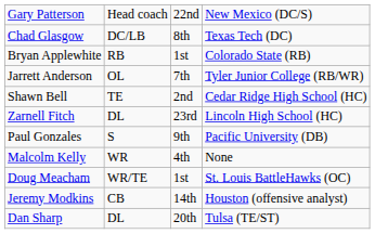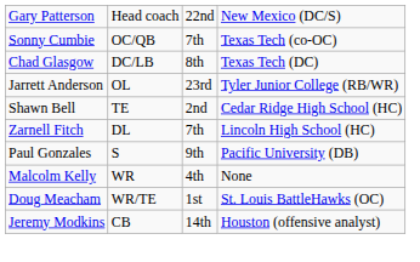 <table class="wikitable">
 <tr>
 <td><a href='#'>Gary Patterson</a></td>
 <td>Head coach</td>
 <td>22nd</td>
 <td><a href='#'>New Mexico</a> (DC/S)</td>
 </tr>
 <tr>
+<td><a href='#'>Sonny Cumbie</a></td>
+<td>OC/QB</td>
+<td>7th</td>
+<td><a href='#'>Texas Tech</a> (co-OC)</td>
+</tr>
+<tr>
 <td><a href='#'>Chad Glasgow</a></td>
 <td>DC/LB</td>
 <td>8th</td>
 <td><a href='#'>Texas Tech</a> (DC)</td>
 </tr>
 <tr>
-<td>Bryan Applewhite</td>
-<td>RB</td>
-<td>1st</td>
-<td><a href='#'>Colorado State</a> (RB)</td>
-</tr>
-<tr>
 <td>Jarrett Anderson</td>
 <td>OL</td>
-<td>7th</td>
+<td>23rd</td>
 <td><a href='#'>Tyler Junior College</a> (RB/WR)</td>
 </tr>
 <tr>
 <td>Shawn Bell</td>
 <td>TE</td>
 <td>2nd</td>
 <td><a href='#'>Cedar Ridge High School</a> (HC)</td>
 </tr>
 <tr>
 <td><a href='#'>Zarnell Fitch</a></td>
 <td>DL</td>
-<td>23rd</td>
+<td>7th</td>
 <td><a href='#'>Lincoln High School</a> (HC)</td>
 </tr>
 <tr>
 <td>Paul Gonzales</td>
 <td>S</td>
 <td>9th</td>
 <td><a href='#'>Pacific University</a> (DB)</td>
 </tr>
 <tr>
 <td><a href='#'>Malcolm Kelly</a></td>
 <td>WR</td>
 <td>4th</td>
 <td>None</td>
 </tr>
 <tr>
 <td><a href='#'>Doug Meacham</a></td>
 <td>WR/TE</td>
 <td>1st</td>
 <td><a href='#'>St. Louis BattleHawks</a> (OC)</td>
 </tr>
 <tr>
 <td><a href='#'>Jeremy Modkins</a></td>
 <td>CB</td>
 <td>14th</td>
 <td><a href='#'>Houston</a> (offensive analyst)</td>
 </tr>
-<tr>
-<td><a href='#'>Dan Sharp</a></td>
-<td>DL</td>
-<td>20th</td>
-<td><a href='#'>Tulsa</a> (TE/ST)</td>
-</tr>
 </table>
